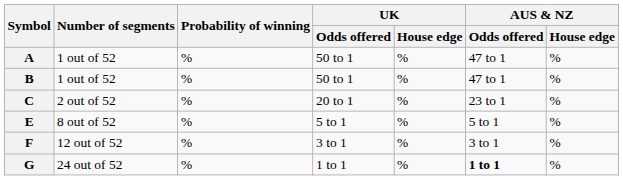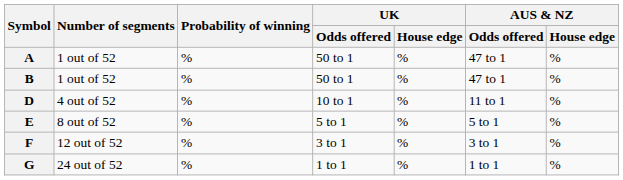 <table class="wikitable" border="1">
 <tr>
 <th rowspan=2>Symbol</th>
 <th rowspan=2>Number of segments</th>
 <th rowspan=2>Probability of winning</th>
 <th colspan=2>UK</th>
 <th colspan=2>AUS & NZ</th>
 </tr>
 <tr>
 <th>Odds offered</th>
 <th>House edge</th>
 <th>Odds offered</th>
 <th>House edge</th>
 </tr>
 <tr>
 <th>A</th>
 <td>1 out of 52</td>
 <td>%</td>
 <td>50 to 1</td>
 <td>%</td>
 <td>47 to 1</td>
 <td>%</td>
 </tr>
 <tr>
 <th>B</th>
 <td>1 out of 52</td>
 <td>%</td>
 <td>50 to 1</td>
 <td>%</td>
 <td>47 to 1</td>
 <td>%</td>
 </tr>
 <tr>
-<th>C</th>
-<td>2 out of 52</td>
+<th>D</th>
+<td>4 out of 52</td>
 <td>%</td>
-<td>20 to 1</td>
+<td>10 to 1</td>
 <td>%</td>
-<td>23 to 1</td>
+<td>11 to 1</td>
 <td>%</td>
 </tr>
 <tr>
 <th>E</th>
 <td>8 out of 52</td>
 <td>%</td>
 <td>5 to 1</td>
 <td>%</td>
 <td>5 to 1</td>
 <td>%</td>
 </tr>
 <tr>
 <th>F</th>
 <td>12 out of 52</td>
 <td>%</td>
 <td>3 to 1</td>
 <td>%</td>
 <td>3 to 1</td>
 <td>%</td>
 </tr>
 <tr>
 <th>G</th>
 <td>24 out of 52</td>
 <td>%</td>
 <td>1 to 1</td>
 <td>%</td>
-<td><strong>1 to 1</strong></td>
+<td>1 to 1</td>
 <td>%</td>
 </tr>
 </table>
